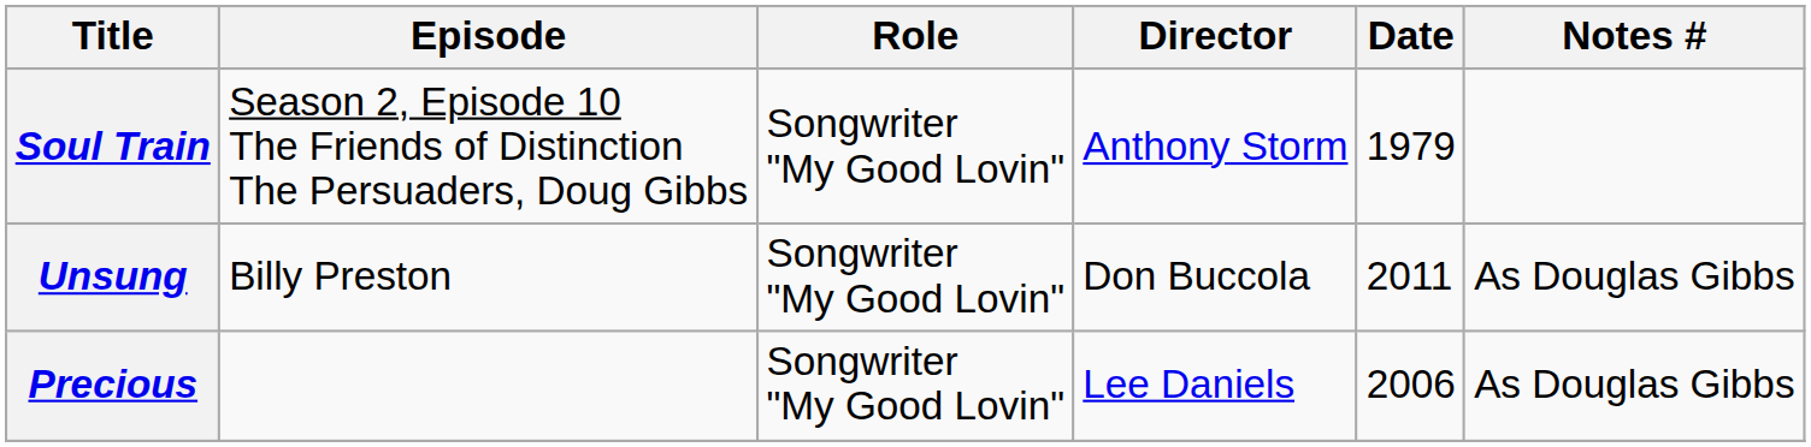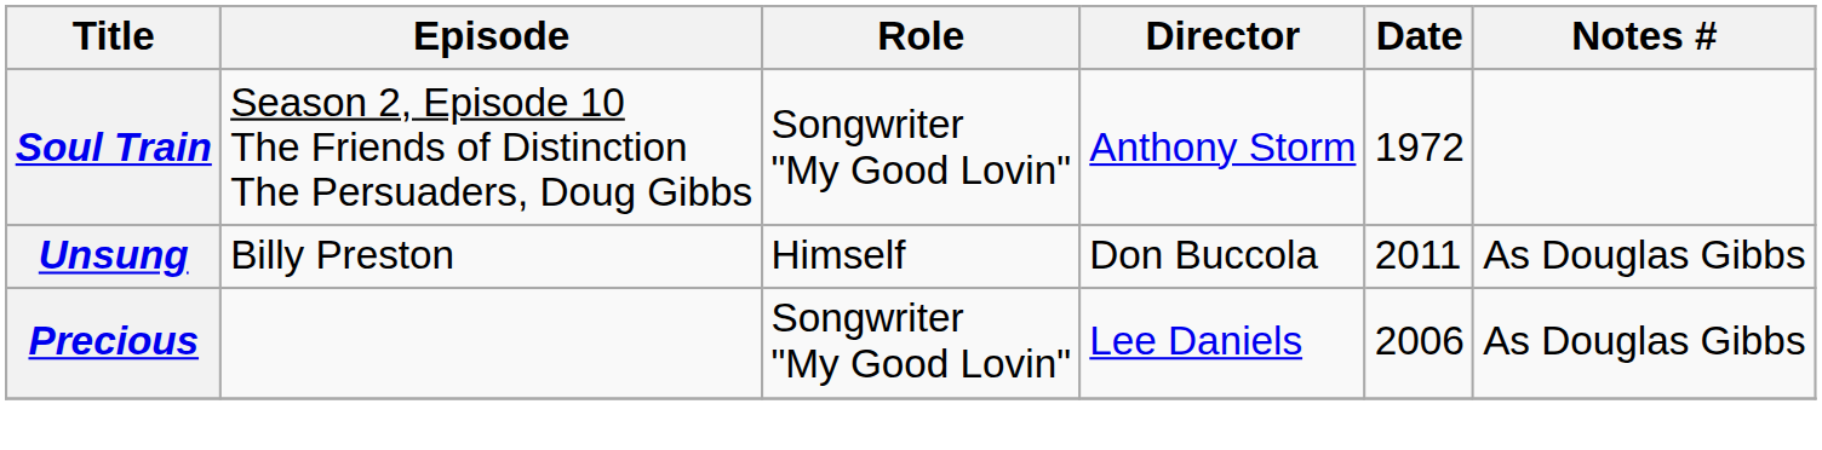 <table class="wikitable plainrowheaders sortable">
 <tr>
 <th scope="col">Title</th>
 <th scope="col">Episode</th>
 <th scope="col">Role</th>
 <th scope="col">Director</th>
 <th scope="col">Date</th>
 <th scope="col" class="unsortable">Notes #</th>
 </tr>
 <tr>
 <th scope="row"><em><a href='#'>Soul Train</a></em></th>
 <td><u>Season 2, Episode 10</u><br>The Friends of Distinction<br>The Persuaders, Doug Gibbs</td>
 <td>Songwriter<br>"My Good Lovin"</td>
 <td><a href='#'>Anthony Storm</a></td>
-<td>1979</td>
+<td>1972</td>
 <td></td>
 </tr>
 <tr>
 <th scope="row"><em><a href='#'>Unsung</a></em></th>
 <td>Billy Preston</td>
-<td>Songwriter<br>"My Good Lovin"</td>
+<td>Himself</td>
 <td>Don Buccola</td>
 <td>2011</td>
 <td>As Douglas Gibbs</td>
 </tr>
 <tr>
 <th scope="row"><em><a href='#'>Precious</a></em></th>
 <td></td>
 <td>Songwriter<br>"My Good Lovin"</td>
 <td><a href='#'>Lee Daniels</a></td>
 <td>2006</td>
 <td>As Douglas Gibbs</td>
 </tr>
 <tr>
 </tr>
 </table>
